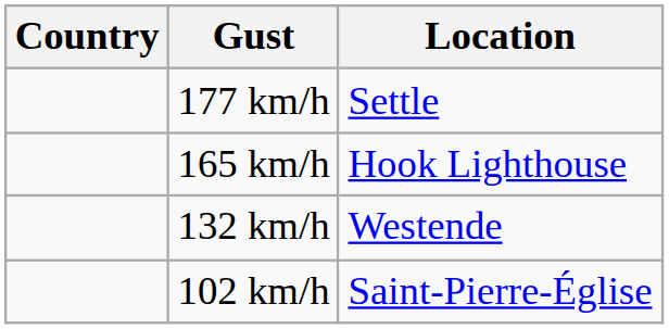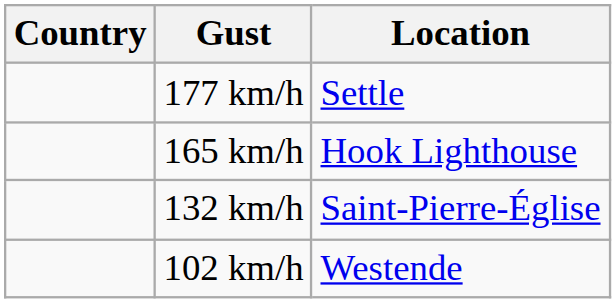 <table class="wikitable sortable">
 <tr>
 <th>Country</th>
 <th>Gust</th>
 <th>Location</th>
 </tr>
 <tr>
 <td></td>
 <td>177 km/h</td>
 <td><a href='#'>Settle</a></td>
 </tr>
 <tr>
 <td></td>
 <td>165 km/h</td>
 <td><a href='#'>Hook Lighthouse</a></td>
 </tr>
 <tr>
 <td></td>
 <td>132 km/h</td>
-<td><a href='#'>Westende</a></td>
+<td><a href='#'>Saint-Pierre-Église</a></td>
 </tr>
 <tr>
 <td></td>
 <td>102 km/h</td>
-<td><a href='#'>Saint-Pierre-Église</a></td>
+<td><a href='#'>Westende</a></td>
 </tr>
 </table>
